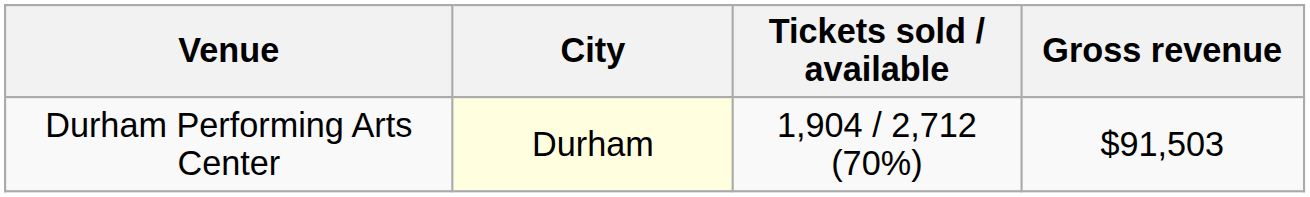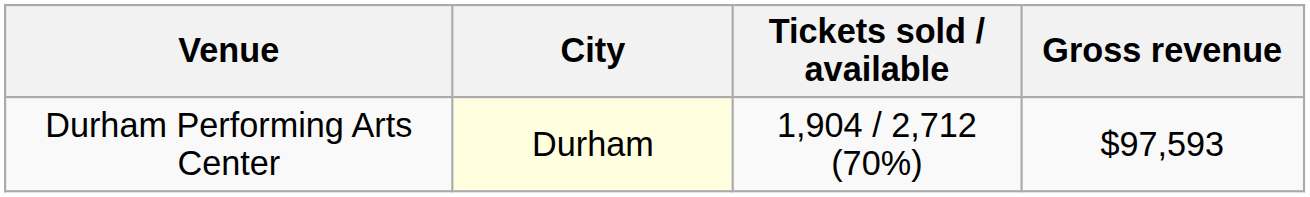 <table class="wikitable" style="text-align:center">
 <tr>
 <th style="width:250px;">Venue</th>
 <th style="width:150px;">City</th>
 <th style="width:150px;">Tickets sold / available</th>
 <th style="width:150px;">Gross revenue</th>
 </tr>
 <tr>
 <td>Durham Performing Arts Center</td>
 <td style="background: lightyellow;">Durham</td>
 <td>1,904 / 2,712 (70%)</td>
-<td>$91,503</td>
+<td>$97,593</td>
 </tr>
 </table>
